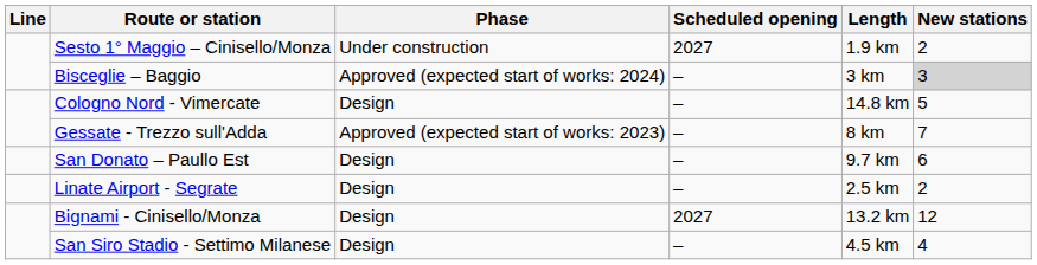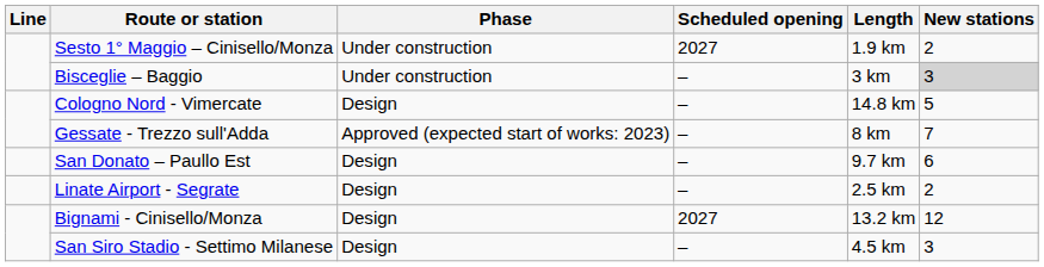 <table class="wikitable">
 <tr>
 <th>Line</th>
 <th>Route or station</th>
 <th>Phase</th>
 <th>Scheduled opening</th>
 <th>Length</th>
 <th>New stations</th>
 </tr>
 <tr>
 <td rowspan="2"></td>
 <td><a href='#'>Sesto 1° Maggio</a> – Cinisello/Monza</td>
 <td>Under construction</td>
 <td>2027</td>
 <td>1.9 km</td>
 <td>2</td>
 </tr>
 <tr>
 <td><a href='#'>Bisceglie</a> – Baggio</td>
-<td>Approved (expected start of works: 2024)</td>
+<td>Under construction</td>
 <td>–</td>
 <td>3 km</td>
 <td style="background: lightgrey;">3</td>
 </tr>
 <tr>
 <td rowspan="2"></td>
 <td><a href='#'>Cologno Nord</a> - Vimercate</td>
 <td>Design</td>
 <td>–</td>
 <td>14.8 km</td>
 <td>5</td>
 </tr>
 <tr>
 <td><a href='#'>Gessate</a> - Trezzo sull'Adda</td>
 <td>Approved (expected start of works: 2023)</td>
 <td>–</td>
 <td>8 km</td>
 <td>7</td>
 </tr>
 <tr>
 <td></td>
 <td><a href='#'>San Donato</a> – Paullo Est</td>
 <td>Design</td>
 <td>–</td>
 <td>9.7 km</td>
 <td>6</td>
 </tr>
 <tr>
 <td></td>
 <td><a href='#'>Linate Airport</a> - <a href='#'>Segrate</a></td>
 <td>Design</td>
 <td>–</td>
 <td>2.5 km</td>
 <td>2</td>
 </tr>
 <tr>
 <td rowspan="2"></td>
 <td><a href='#'>Bignami</a> - Cinisello/Monza</td>
 <td>Design</td>
 <td>2027</td>
 <td>13.2 km</td>
 <td>12</td>
 </tr>
 <tr>
 <td><a href='#'>San Siro Stadio</a> - Settimo Milanese</td>
 <td>Design</td>
 <td>–</td>
 <td>4.5 km</td>
-<td>4</td>
+<td>3</td>
 </tr>
 </table>
